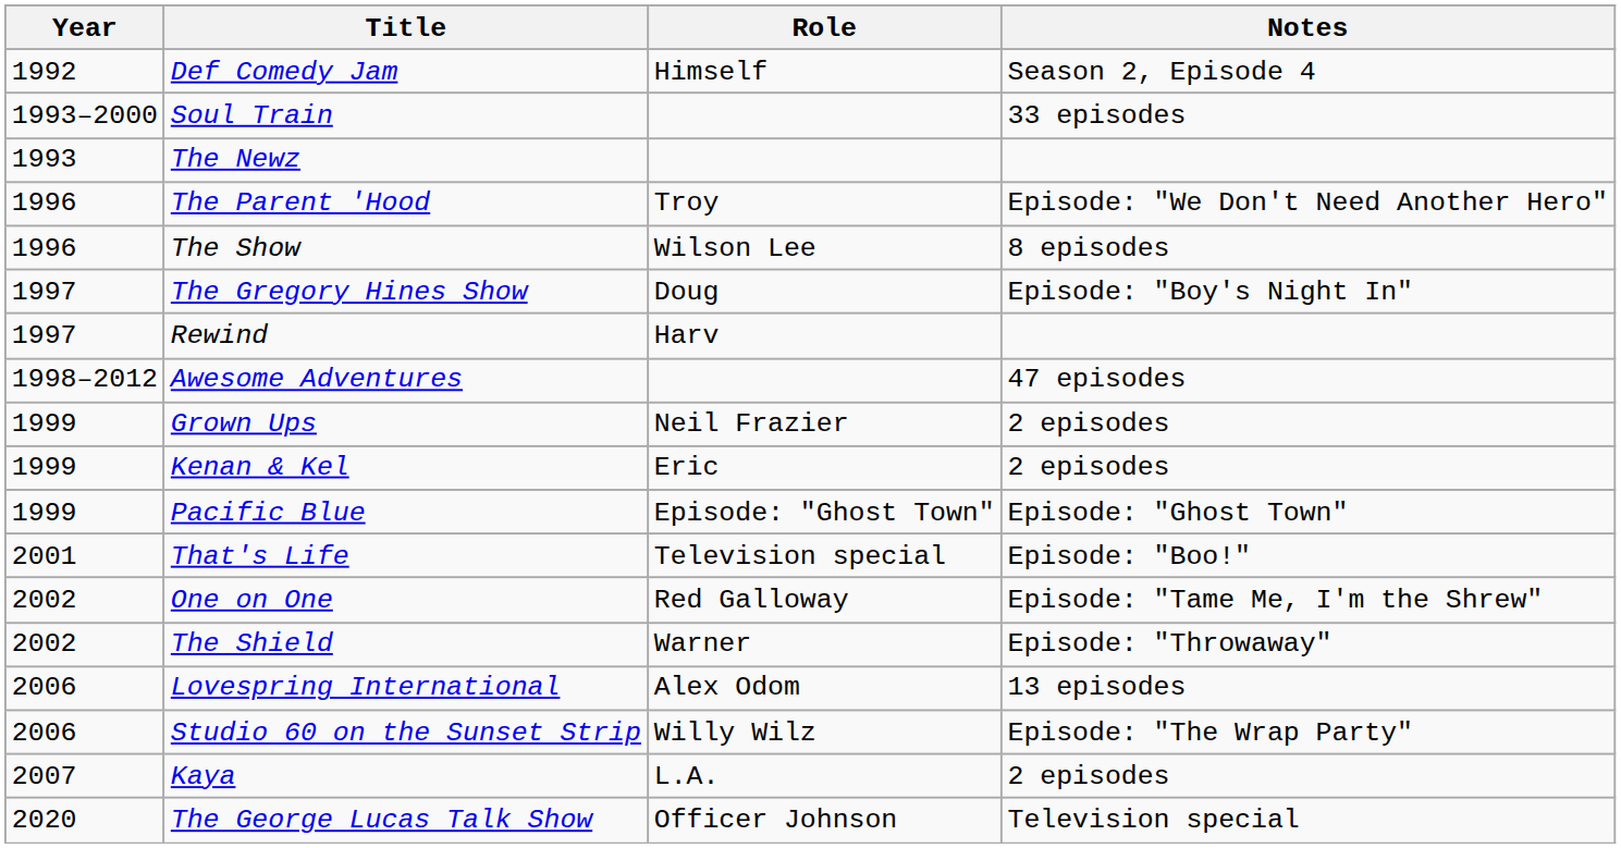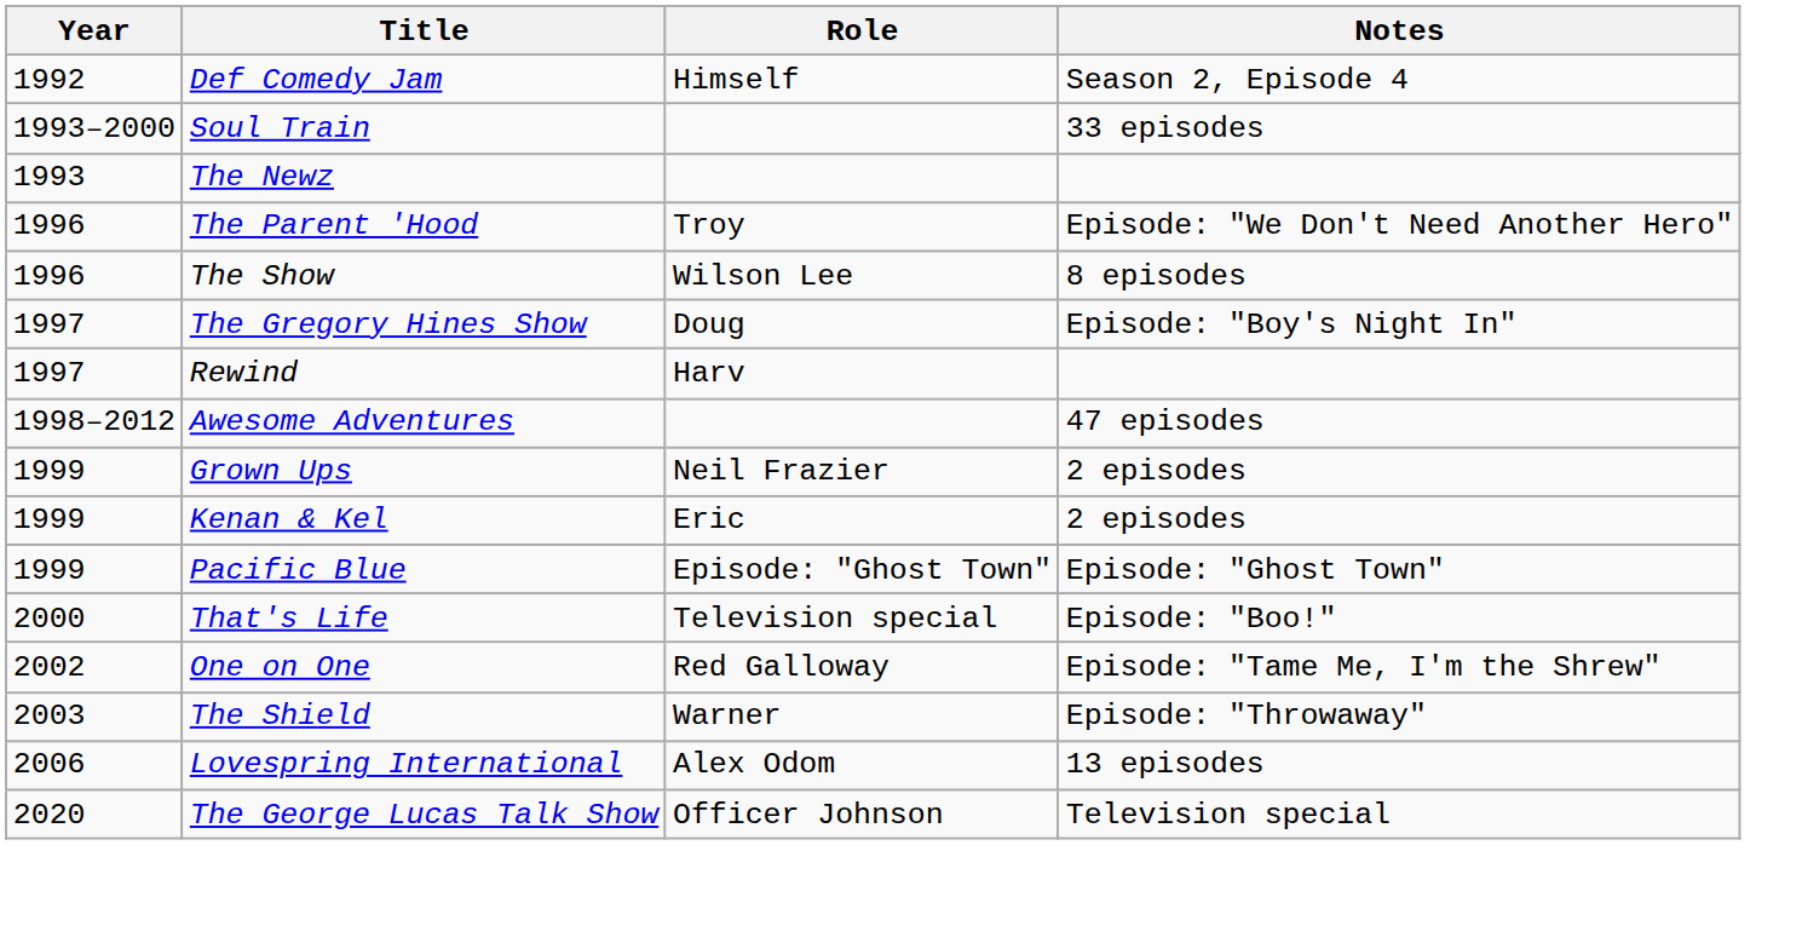 <table class="wikitable sortable">
 <tr>
 <th>Year</th>
 <th>Title</th>
 <th>Role</th>
 <th>Notes</th>
 </tr>
 <tr>
 <td>1992</td>
 <td><em><a href='#'>Def Comedy Jam</a></em></td>
 <td>Himself</td>
 <td>Season 2, Episode 4</td>
 </tr>
 <tr>
 <td>1993–2000</td>
 <td><em><a href='#'>Soul Train</a></em></td>
 <td></td>
 <td>33 episodes</td>
 </tr>
 <tr>
 <td>1993</td>
 <td><em><a href='#'>The Newz</a></em></td>
 <td></td>
 <td></td>
 </tr>
 <tr>
 <td>1996</td>
 <td><em><a href='#'>The Parent 'Hood</a></em></td>
 <td>Troy</td>
 <td>Episode: "We Don't Need Another Hero"</td>
 </tr>
 <tr>
 <td>1996</td>
 <td><em>The Show</em></td>
 <td>Wilson Lee</td>
 <td>8 episodes</td>
 </tr>
 <tr>
 <td>1997</td>
 <td><em><a href='#'>The Gregory Hines Show</a></em></td>
 <td>Doug</td>
 <td>Episode: "Boy's Night In"</td>
 </tr>
 <tr>
 <td>1997</td>
 <td><em>Rewind</em></td>
 <td>Harv</td>
 <td></td>
 </tr>
 <tr>
 <td>1998–2012</td>
 <td><em><a href='#'>Awesome Adventures</a></em></td>
 <td></td>
 <td>47 episodes</td>
 </tr>
 <tr>
 <td>1999</td>
 <td><a href='#'><em>Grown Ups</em></a></td>
 <td>Neil Frazier</td>
 <td>2 episodes</td>
 </tr>
 <tr>
 <td>1999</td>
 <td><em><a href='#'>Kenan & Kel</a></em></td>
 <td>Eric</td>
 <td>2 episodes</td>
 </tr>
 <tr>
 <td>1999</td>
 <td><a href='#'><em>Pacific Blue</em></a></td>
 <td>Episode: "Ghost Town"</td>
 <td>Episode: "Ghost Town"</td>
 </tr>
 <tr>
-<td>2001</td>
+<td>2000</td>
 <td><a href='#'><em>That's Life</em></a></td>
 <td>Television special</td>
 <td>Episode: "Boo!"</td>
 </tr>
 <tr>
 <td>2002</td>
 <td><a href='#'><em>One on One</em></a></td>
 <td>Red Galloway</td>
 <td>Episode: "Tame Me, I'm the Shrew"</td>
 </tr>
 <tr>
-<td>2002</td>
+<td>2003</td>
 <td><em><a href='#'>The Shield</a></em></td>
 <td>Warner</td>
 <td>Episode: "Throwaway"</td>
 </tr>
 <tr>
 <td>2006</td>
 <td><em><a href='#'>Lovespring International</a></em></td>
 <td>Alex Odom</td>
 <td>13 episodes</td>
 </tr>
 <tr>
-<td>2006</td>
-<td><em><a href='#'>Studio 60 on the Sunset Strip</a></em></td>
-<td>Willy Wilz</td>
-<td>Episode: "The Wrap Party"</td>
-</tr>
-<tr>
-<td>2007</td>
-<td><a href='#'><em>Kaya</em></a></td>
-<td>L.A.</td>
-<td>2 episodes</td>
-</tr>
-<tr>
 <td>2020</td>
 <td><em><a href='#'>The George Lucas Talk Show</a></em></td>
 <td>Officer Johnson</td>
 <td>Television special</td>
 </tr>
 </table>
